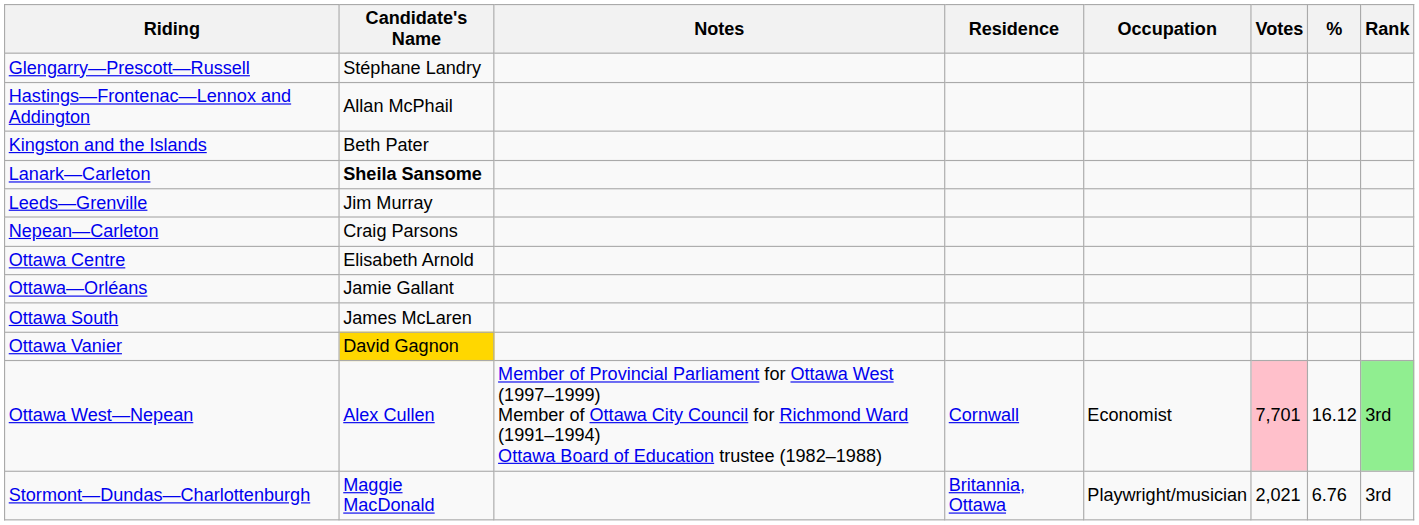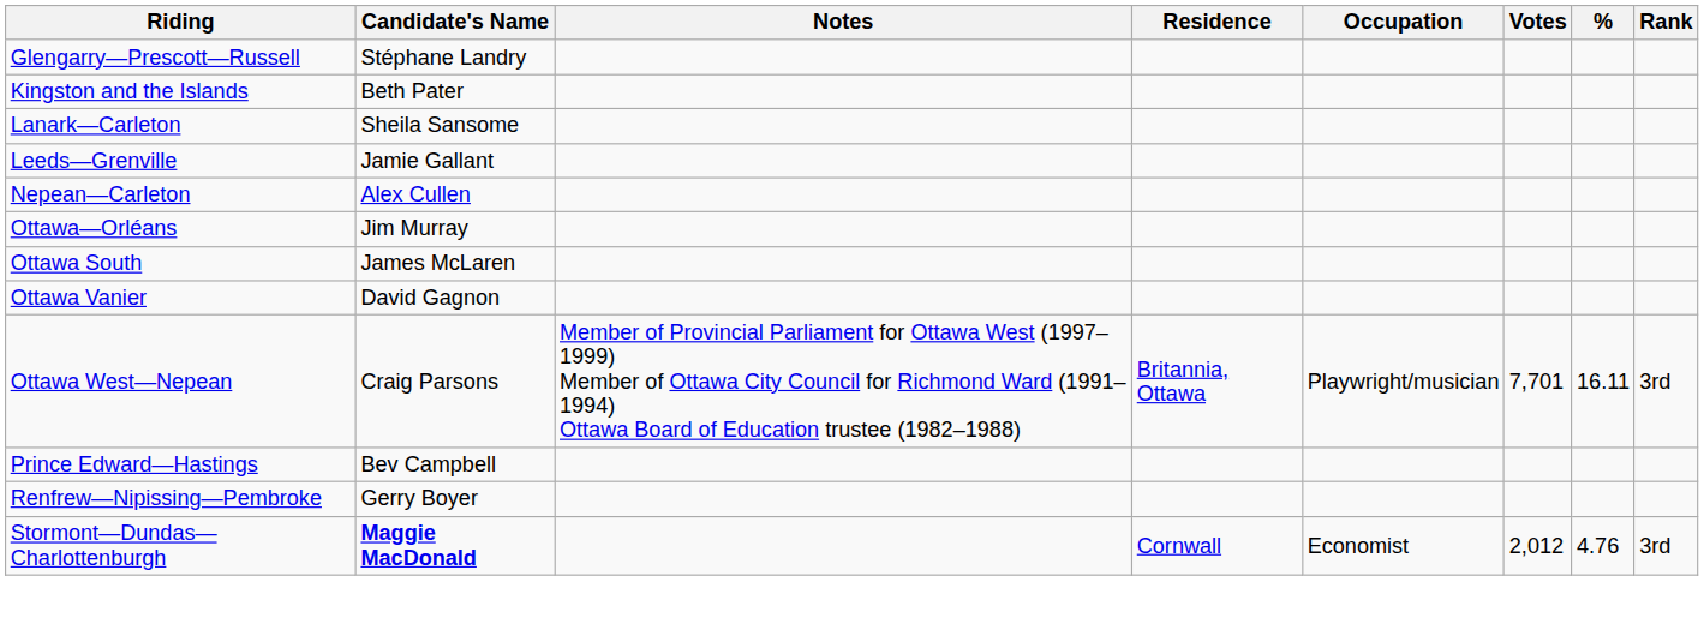 <table class="wikitable sortable">
 <tr>
 <th>Riding<br></th>
 <th>Candidate's Name</th>
 <th>Notes</th>
 <th>Residence</th>
 <th>Occupation</th>
 <th>Votes</th>
 <th>%</th>
 <th>Rank</th>
 </tr>
 <tr>
 <td><a href='#'>Glengarry—Prescott—Russell</a></td>
 <td>Stéphane Landry</td>
 <td></td>
 <td></td>
 <td></td>
 <td></td>
 <td></td>
 <td></td>
 </tr>
 <tr>
-<td><a href='#'>Hastings—Frontenac—Lennox and Addington</a></td>
-<td>Allan McPhail</td>
-<td></td>
-<td></td>
-<td></td>
-<td></td>
-<td></td>
-<td></td>
-</tr>
-<tr>
 <td><a href='#'>Kingston and the Islands</a></td>
 <td>Beth Pater</td>
 <td></td>
 <td></td>
 <td></td>
 <td></td>
 <td></td>
 <td></td>
 </tr>
 <tr>
 <td><a href='#'>Lanark—Carleton</a></td>
-<td><strong>Sheila Sansome</strong></td>
+<td>Sheila Sansome</td>
 <td></td>
 <td></td>
 <td></td>
 <td></td>
 <td></td>
 <td></td>
 </tr>
 <tr>
 <td><a href='#'>Leeds—Grenville</a></td>
-<td>Jim Murray</td>
+<td>Jamie Gallant</td>
 <td></td>
 <td></td>
 <td></td>
 <td></td>
 <td></td>
 <td></td>
 </tr>
 <tr>
 <td><a href='#'>Nepean—Carleton</a></td>
-<td>Craig Parsons</td>
-<td></td>
-<td></td>
-<td></td>
-<td></td>
-<td></td>
-<td></td>
-</tr>
-<tr>
-<td><a href='#'>Ottawa Centre</a></td>
-<td>Elisabeth Arnold</td>
+<td><a href='#'>Alex Cullen</a></td>
 <td></td>
 <td></td>
 <td></td>
 <td></td>
 <td></td>
 <td></td>
 </tr>
 <tr>
 <td><a href='#'>Ottawa—Orléans</a></td>
-<td>Jamie Gallant</td>
+<td>Jim Murray</td>
 <td></td>
 <td></td>
 <td></td>
 <td></td>
 <td></td>
 <td></td>
 </tr>
 <tr>
 <td><a href='#'>Ottawa South</a></td>
 <td>James McLaren</td>
 <td></td>
 <td></td>
 <td></td>
 <td></td>
 <td></td>
 <td></td>
 </tr>
 <tr>
 <td><a href='#'>Ottawa Vanier</a></td>
-<td style="background: gold;">David Gagnon</td>
+<td>David Gagnon</td>
 <td></td>
 <td></td>
 <td></td>
 <td></td>
 <td></td>
 <td></td>
 </tr>
 <tr>
 <td><a href='#'>Ottawa West—Nepean</a></td>
-<td><a href='#'>Alex Cullen</a></td>
+<td>Craig Parsons</td>
 <td><a href='#'>Member of Provincial Parliament</a> for <a href='#'>Ottawa West</a> (1997–1999) <br> Member of <a href='#'>Ottawa City Council</a> for <a href='#'>Richmond Ward</a> (1991–1994) <br> <a href='#'>Ottawa Board of Education</a> trustee (1982–1988)</td>
-<td><a href='#'>Cornwall</a></td>
-<td>Economist</td>
-<td style="background: pink;">7,701</td>
-<td>16.12</td>
-<td style="background: lightgreen;">3rd</td>
+<td><a href='#'>Britannia, Ottawa</a></td>
+<td>Playwright/musician</td>
+<td>7,701</td>
+<td>16.11</td>
+<td>3rd</td>
+</tr>
+<tr>
+<td><a href='#'>Prince Edward—Hastings</a></td>
+<td>Bev Campbell</td>
+<td></td>
+<td></td>
+<td></td>
+<td></td>
+<td></td>
+<td></td>
+</tr>
+<tr>
+<td><a href='#'>Renfrew—Nipissing—Pembroke</a></td>
+<td>Gerry Boyer</td>
+<td></td>
+<td></td>
+<td></td>
+<td></td>
+<td></td>
+<td></td>
 </tr>
 <tr>
 <td><a href='#'>Stormont—Dundas—Charlottenburgh</a></td>
-<td><a href='#'>Maggie MacDonald</a></td>
+<td><strong><a href='#'>Maggie MacDonald</a></strong></td>
 <td></td>
-<td><a href='#'>Britannia, Ottawa</a></td>
-<td>Playwright/musician</td>
-<td>2,021</td>
-<td>6.76</td>
+<td><a href='#'>Cornwall</a></td>
+<td>Economist</td>
+<td>2,012</td>
+<td>4.76</td>
 <td>3rd</td>
 </tr>
 </table>
